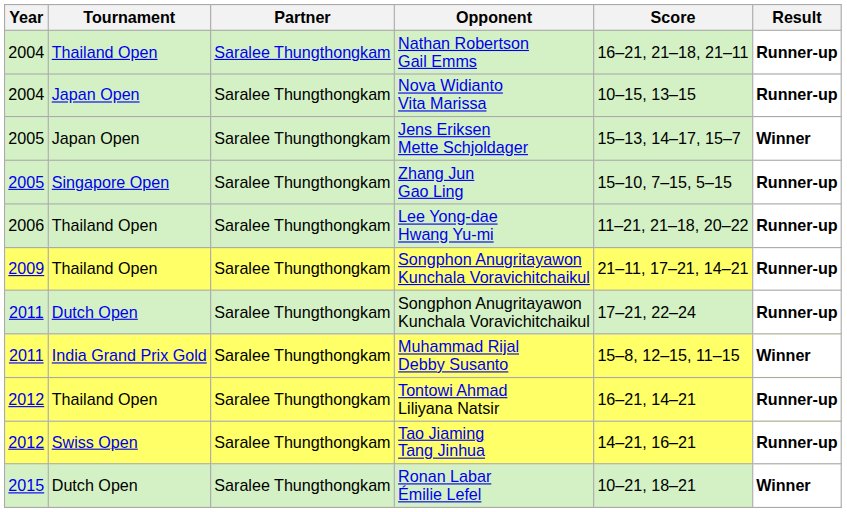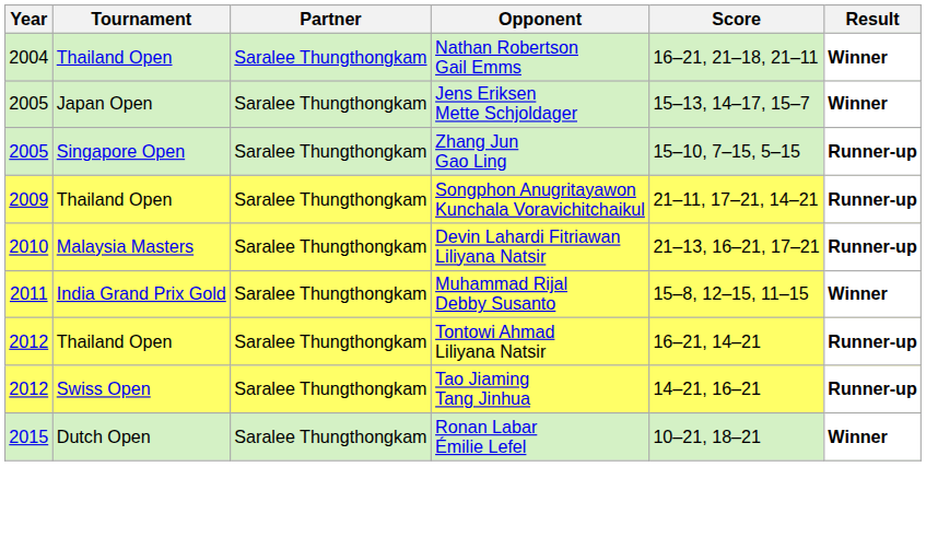 <table class="sortable wikitable" style="font-size: 90%;">
 <tr>
 <th>Year</th>
 <th>Tournament</th>
 <th>Partner</th>
 <th>Opponent</th>
 <th>Score</th>
 <th>Result</th>
 </tr>
 <tr style="background:#D4F1C5">
 <td align="center">2004</td>
 <td align="left"><a href='#'>Thailand Open</a></td>
 <td align="left"> <a href='#'>Saralee Thungthongkam</a></td>
 <td align="left"> <a href='#'>Nathan Robertson</a> <br>  <a href='#'>Gail Emms</a></td>
 <td align="left">16–21, 21–18, 21–11</td>
-<td style="text-align:left; background:white"> <strong>Runner-up</strong></td>
-</tr>
-<tr style="background:#D4F1C5">
-<td align="center">2004</td>
-<td align="left"><a href='#'>Japan Open</a></td>
-<td align="left"> Saralee Thungthongkam</td>
-<td align="left"> <a href='#'>Nova Widianto</a> <br>  <a href='#'>Vita Marissa</a></td>
-<td align="left">10–15, 13–15</td>
-<td style="text-align:left; background:white"> <strong>Runner-up</strong></td>
+<td style="text-align:left; background:white"> <strong>Winner</strong></td>
 </tr>
 <tr style="background:#D4F1C5">
 <td align="center">2005</td>
 <td align="left">Japan Open</td>
 <td align="left"> Saralee Thungthongkam</td>
 <td align="left"> <a href='#'>Jens Eriksen</a> <br>  <a href='#'>Mette Schjoldager</a></td>
 <td align="left">15–13, 14–17, 15–7</td>
 <td style="text-align:left; background:white"> <strong>Winner</strong></td>
 </tr>
 <tr style="background:#D4F1C5">
 <td align="center"><a href='#'>2005</a></td>
 <td align="left"><a href='#'>Singapore Open</a></td>
 <td align="left"> Saralee Thungthongkam</td>
 <td align="left"> <a href='#'>Zhang Jun</a> <br>  <a href='#'>Gao Ling</a></td>
 <td align="left">15–10, 7–15, 5–15</td>
 <td style="text-align:left; background:white"> <strong>Runner-up</strong></td>
 </tr>
-<tr style="background:#D4F1C5">
-<td align="center">2006</td>
-<td align="left">Thailand Open</td>
-<td align="left"> Saralee Thungthongkam</td>
-<td align="left"> <a href='#'>Lee Yong-dae</a> <br>  <a href='#'>Hwang Yu-mi</a></td>
-<td align="left">11–21, 21–18, 20–22</td>
-<td style="text-align:left; background:white"> <strong>Runner-up</strong></td>
-</tr>
 <tr style="background:#FFFF67">
 <td align="center"><a href='#'>2009</a></td>
 <td align="left">Thailand Open</td>
 <td align="left"> Saralee Thungthongkam</td>
 <td align="left"> <a href='#'>Songphon Anugritayawon</a> <br>  <a href='#'>Kunchala Voravichitchaikul</a></td>
 <td align="left">21–11, 17–21, 14–21</td>
 <td style="text-align:left; background:white"> <strong>Runner-up</strong></td>
 </tr>
-<tr style="background:#D4F1C5">
-<td align="center"><a href='#'>2011</a></td>
-<td align="left"><a href='#'>Dutch Open</a></td>
+<tr style="background:#FFFF67">
+<td align="center"><a href='#'>2010</a></td>
+<td align="left"><a href='#'>Malaysia Masters</a></td>
 <td align="left"> Saralee Thungthongkam</td>
-<td align="left"> Songphon Anugritayawon <br>  Kunchala Voravichitchaikul</td>
-<td align="left">17–21, 22–24</td>
+<td align="left"> <a href='#'>Devin Lahardi Fitriawan</a> <br>  <a href='#'>Liliyana Natsir</a></td>
+<td align="left">21–13, 16–21, 17–21</td>
 <td style="text-align:left; background:white"> <strong>Runner-up</strong></td>
 </tr>
 <tr style="background:#FFFF67">
 <td align="center"><a href='#'>2011</a></td>
 <td align="left"><a href='#'>India Grand Prix Gold</a></td>
 <td align="left"> Saralee Thungthongkam</td>
 <td align="left"> <a href='#'>Muhammad Rijal</a> <br>  <a href='#'>Debby Susanto</a></td>
 <td align="left">15–8, 12–15, 11–15</td>
 <td style="text-align:left; background:white"> <strong>Winner</strong></td>
 </tr>
 <tr style="background:#FFFF67">
 <td align="center"><a href='#'>2012</a></td>
 <td align="left">Thailand Open</td>
 <td align="left"> Saralee Thungthongkam</td>
 <td align="left"> <a href='#'>Tontowi Ahmad</a> <br>  Liliyana Natsir</td>
 <td align="left">16–21, 14–21</td>
 <td style="text-align:left; background:white"> <strong>Runner-up</strong></td>
 </tr>
 <tr style="background:#FFFF67">
 <td align="center"><a href='#'>2012</a></td>
 <td align="left"><a href='#'>Swiss Open</a></td>
 <td align="left"> Saralee Thungthongkam</td>
 <td align="left"> <a href='#'>Tao Jiaming</a> <br>  <a href='#'>Tang Jinhua</a></td>
 <td align="left">14–21, 16–21</td>
 <td style="text-align:left; background:white"> <strong>Runner-up</strong></td>
 </tr>
 <tr style="background:#D4F1C5">
 <td align="center"><a href='#'>2015</a></td>
 <td align="left">Dutch Open</td>
 <td align="left"> Saralee Thungthongkam</td>
 <td align="left"> <a href='#'>Ronan Labar</a> <br>  <a href='#'>Émilie Lefel</a></td>
 <td align="left">10–21, 18–21</td>
 <td style="text-align:left; background:white"> <strong>Winner</strong></td>
 </tr>
 </table>
